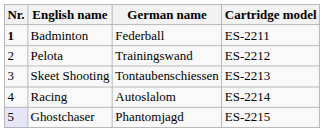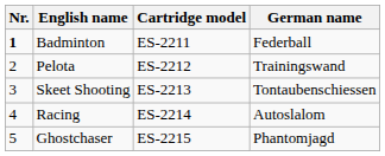 <table class="wikitable">
 <tr ---->
 <th>Nr.</th>
 <th>English name</th>
+<th>Cartridge model</th>
 <th>German name</th>
-<th>Cartridge model</th>
 </tr>
 <tr ---->
 <td><strong>1</strong></td>
 <td>Badminton</td>
+<td>ES-2211</td>
 <td>Federball</td>
-<td>ES-2211</td>
 </tr>
 <tr ---->
 <td>2</td>
 <td>Pelota</td>
+<td>ES-2212</td>
 <td>Trainingswand</td>
-<td>ES-2212</td>
 </tr>
 <tr ---->
 <td>3</td>
 <td>Skeet Shooting</td>
+<td>ES-2213</td>
 <td>Tontaubenschiessen</td>
-<td>ES-2213</td>
 </tr>
 <tr ---->
 <td>4</td>
 <td>Racing</td>
+<td>ES-2214</td>
 <td>Autoslalom</td>
-<td>ES-2214</td>
 </tr>
 <tr ---->
-<td style="background: lavender;">5</td>
+<td>5</td>
 <td>Ghostchaser</td>
+<td>ES-2215</td>
 <td>Phantomjagd</td>
-<td>ES-2215</td>
 </tr>
 </table>
